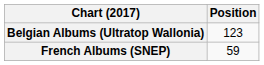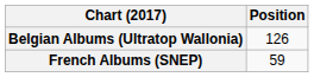 <table class="wikitable sortable plainrowheaders" style="text-align:center">
 <tr>
 <th scope="col">Chart (2017)</th>
 <th scope="col">Position</th>
 </tr>
 <tr>
 <th scope="row">Belgian Albums (Ultratop Wallonia)</th>
-<td>123</td>
+<td>126</td>
 </tr>
 <tr>
 <th scope="row">French Albums (SNEP)</th>
 <td>59</td>
 </tr>
 </table>
